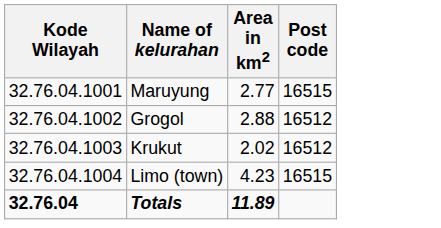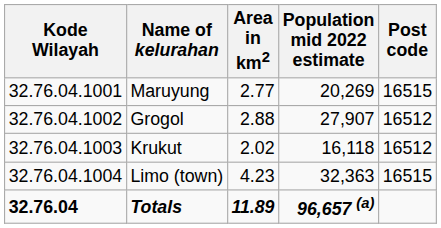 <table class="wikitable">
 <tr>
 <th>Kode <br>Wilayah</th>
 <th>Name of <br> <em>kelurahan</em></th>
 <th>Area <br>in <br>km<sup>2</sup></th>
+<th>Population<br>mid 2022<br>estimate</th>
 <th>Post<br>code</th>
 </tr>
 <tr>
 <td>32.76.04.1001</td>
 <td>Maruyung</td>
 <td align="right">2.77</td>
+<td align="right">20,269</td>
 <td>16515</td>
 </tr>
 <tr>
 <td>32.76.04.1002</td>
 <td>Grogol</td>
 <td align="right">2.88</td>
+<td align="right">27,907</td>
 <td>16512</td>
 </tr>
 <tr>
 <td>32.76.04.1003</td>
 <td>Krukut</td>
 <td align="right">2.02</td>
+<td align="right">16,118</td>
 <td>16512</td>
 </tr>
 <tr>
 <td>32.76.04.1004</td>
 <td>Limo (town)</td>
 <td align="right">4.23</td>
+<td align="right">32,363</td>
 <td>16515</td>
 </tr>
 <tr>
 <td><strong>32.76.04</strong></td>
 <td><strong><em>Totals</em></strong></td>
 <td align="right"><strong><em>11.89</em></strong></td>
+<td align="right"><strong><em>96,657 <sup>(a)</sup></em></strong></td>
 <td></td>
 </tr>
 </table>
